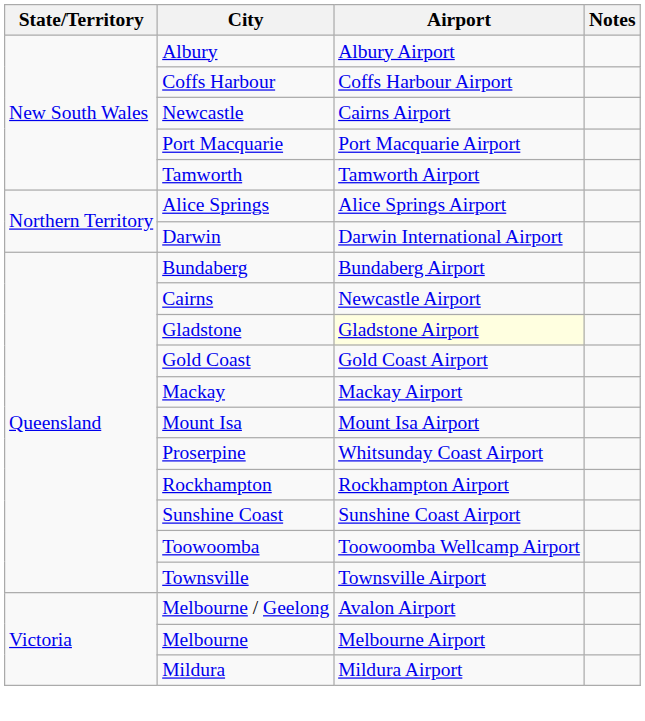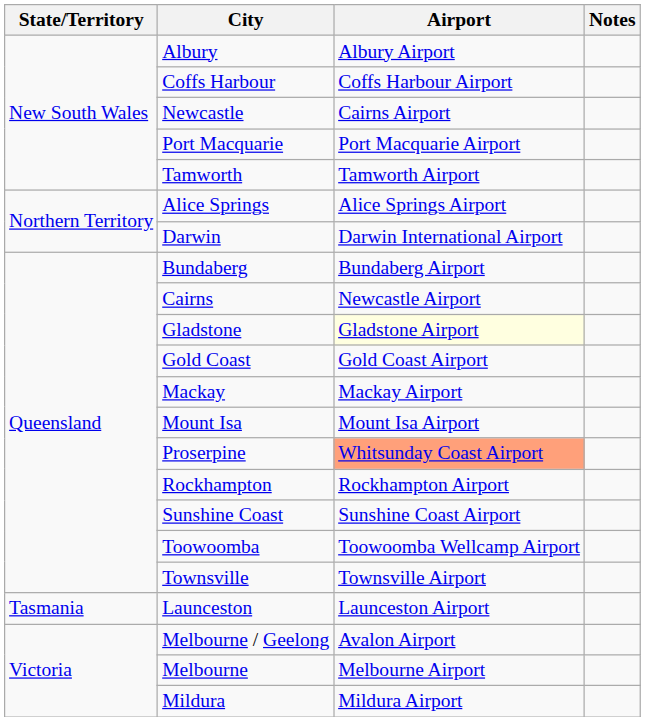 <table class="wikitable">
 <tr>
 <th>State/Territory</th>
 <th>City</th>
 <th>Airport</th>
 <th>Notes</th>
 </tr>
 <tr>
 <td rowspan="5"><a href='#'>New South Wales</a></td>
 <td><a href='#'>Albury</a></td>
 <td><a href='#'>Albury Airport</a></td>
 <td></td>
 </tr>
 <tr>
 <td><a href='#'>Coffs Harbour</a></td>
 <td><a href='#'>Coffs Harbour Airport</a></td>
 <td></td>
 </tr>
 <tr>
 <td><a href='#'>Newcastle</a></td>
 <td><a href='#'>Cairns Airport</a></td>
 <td></td>
 </tr>
 <tr>
 <td><a href='#'>Port Macquarie</a></td>
 <td><a href='#'>Port Macquarie Airport</a></td>
 <td></td>
 </tr>
 <tr>
 <td><a href='#'>Tamworth</a></td>
 <td><a href='#'>Tamworth Airport</a></td>
 <td></td>
 </tr>
 <tr>
 <td rowspan="2"><a href='#'>Northern Territory</a></td>
 <td><a href='#'>Alice Springs</a></td>
 <td><a href='#'>Alice Springs Airport</a></td>
 <td></td>
 </tr>
 <tr>
 <td><a href='#'>Darwin</a></td>
 <td><a href='#'>Darwin International Airport</a></td>
 <td></td>
 </tr>
 <tr>
 <td rowspan="11"><a href='#'>Queensland</a></td>
 <td><a href='#'>Bundaberg</a></td>
 <td><a href='#'>Bundaberg Airport</a></td>
 <td></td>
 </tr>
 <tr>
 <td><a href='#'>Cairns</a></td>
 <td><a href='#'>Newcastle Airport</a></td>
 <td></td>
 </tr>
 <tr>
 <td><a href='#'>Gladstone</a></td>
 <td style="background: lightyellow;"><a href='#'>Gladstone Airport</a></td>
 <td></td>
 </tr>
 <tr>
 <td><a href='#'>Gold Coast</a></td>
 <td><a href='#'>Gold Coast Airport</a></td>
 <td></td>
 </tr>
 <tr>
 <td><a href='#'>Mackay</a></td>
 <td><a href='#'>Mackay Airport</a></td>
 <td></td>
 </tr>
 <tr>
 <td><a href='#'>Mount Isa</a></td>
 <td><a href='#'>Mount Isa Airport</a></td>
 <td></td>
 </tr>
 <tr>
 <td><a href='#'>Proserpine</a></td>
-<td><a href='#'>Whitsunday Coast Airport</a></td>
+<td style="background: lightsalmon;"><a href='#'>Whitsunday Coast Airport</a></td>
 <td></td>
 </tr>
 <tr>
 <td><a href='#'>Rockhampton</a></td>
 <td><a href='#'>Rockhampton Airport</a></td>
 <td></td>
 </tr>
 <tr>
 <td><a href='#'>Sunshine Coast</a></td>
 <td><a href='#'>Sunshine Coast Airport</a></td>
 <td></td>
 </tr>
 <tr>
 <td><a href='#'>Toowoomba</a></td>
 <td><a href='#'>Toowoomba Wellcamp Airport</a></td>
 <td></td>
 </tr>
 <tr>
 <td><a href='#'>Townsville</a></td>
 <td><a href='#'>Townsville Airport</a></td>
 <td></td>
 </tr>
 <tr>
+<td rowspan="1"><a href='#'>Tasmania</a></td>
+<td><a href='#'>Launceston</a></td>
+<td><a href='#'>Launceston Airport</a></td>
+<td></td>
+</tr>
+<tr>
 <td rowspan="3"><a href='#'>Victoria</a></td>
 <td><a href='#'>Melbourne</a> / <a href='#'>Geelong</a></td>
 <td><a href='#'>Avalon Airport</a></td>
 <td></td>
 </tr>
 <tr>
 <td><a href='#'>Melbourne</a></td>
 <td><a href='#'>Melbourne Airport</a></td>
 <td></td>
 </tr>
 <tr>
 <td><a href='#'>Mildura</a></td>
 <td><a href='#'>Mildura Airport</a></td>
 <td></td>
 </tr>
 </table>
